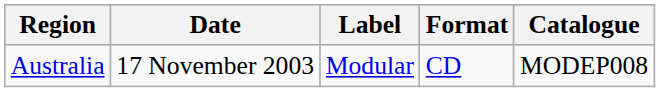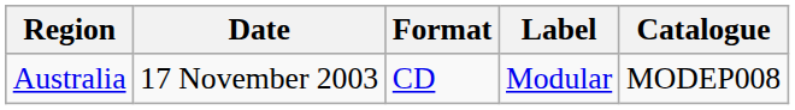 <table class="wikitable">
 <tr>
 <th>Region</th>
 <th>Date</th>
+<th>Format</th>
 <th>Label</th>
-<th>Format</th>
 <th>Catalogue</th>
 </tr>
 <tr>
 <td><a href='#'>Australia</a></td>
 <td>17 November 2003</td>
+<td><a href='#'>CD</a></td>
 <td><a href='#'>Modular</a></td>
-<td><a href='#'>CD</a></td>
 <td>MODEP008</td>
 </tr>
 </table>
